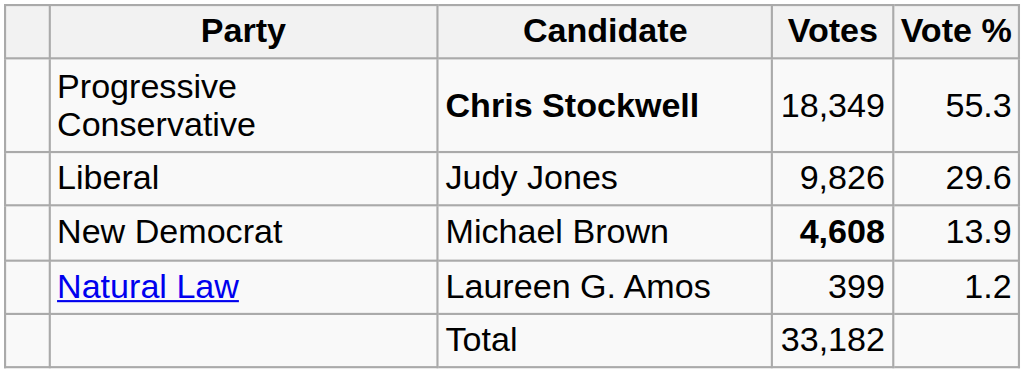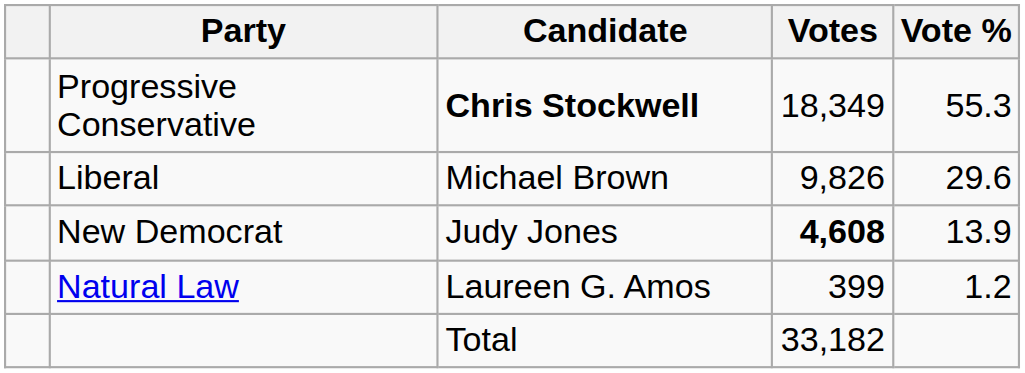 <table class="wikitable">
 <tr>
 <th></th>
 <th scope="col" width="175">Party</th>
 <th scope="col" width="150">Candidate</th>
 <th>Votes</th>
 <th>Vote %</th>
 </tr>
 <tr>
 <td>   </td>
 <td>Progressive Conservative</td>
 <td><strong>Chris Stockwell</strong></td>
 <td align=right>18,349</td>
 <td align=right>55.3</td>
 </tr>
 <tr>
 <td>   </td>
 <td>Liberal</td>
-<td>Judy Jones</td>
+<td>Michael Brown</td>
 <td align=right>9,826</td>
 <td align=right>29.6</td>
 </tr>
 <tr>
 <td>   </td>
 <td>New Democrat</td>
-<td>Michael Brown</td>
+<td>Judy Jones</td>
 <td align=right><strong>4,608</strong></td>
 <td align=right>13.9</td>
 </tr>
 <tr>
 <td>   </td>
 <td><a href='#'>Natural Law</a></td>
 <td>Laureen G. Amos</td>
 <td align=right>399</td>
 <td align=right>1.2</td>
 </tr>
 <tr |>
 <td></td>
 <td></td>
 <td>Total</td>
 <td align=right>33,182</td>
 <td></td>
 </tr>
 </table>
